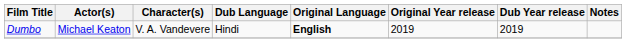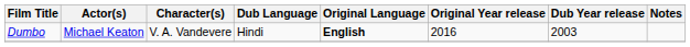 <table class="wikitable">
 <tr>
 <th>Film Title</th>
 <th>Actor(s)</th>
 <th>Character(s)</th>
 <th>Dub Language</th>
 <th>Original Language</th>
 <th>Original Year release</th>
 <th>Dub Year release</th>
 <th>Notes</th>
 </tr>
 <tr>
 <td><a href='#'><em>Dumbo</em></a></td>
 <td><a href='#'>Michael Keaton</a></td>
 <td>V. A. Vandevere</td>
 <td>Hindi</td>
 <td><strong>English</strong></td>
-<td>2019</td>
-<td>2019</td>
+<td>2016</td>
+<td>2003</td>
 <td></td>
 </tr>
 <tr>
 </tr>
 </table>
